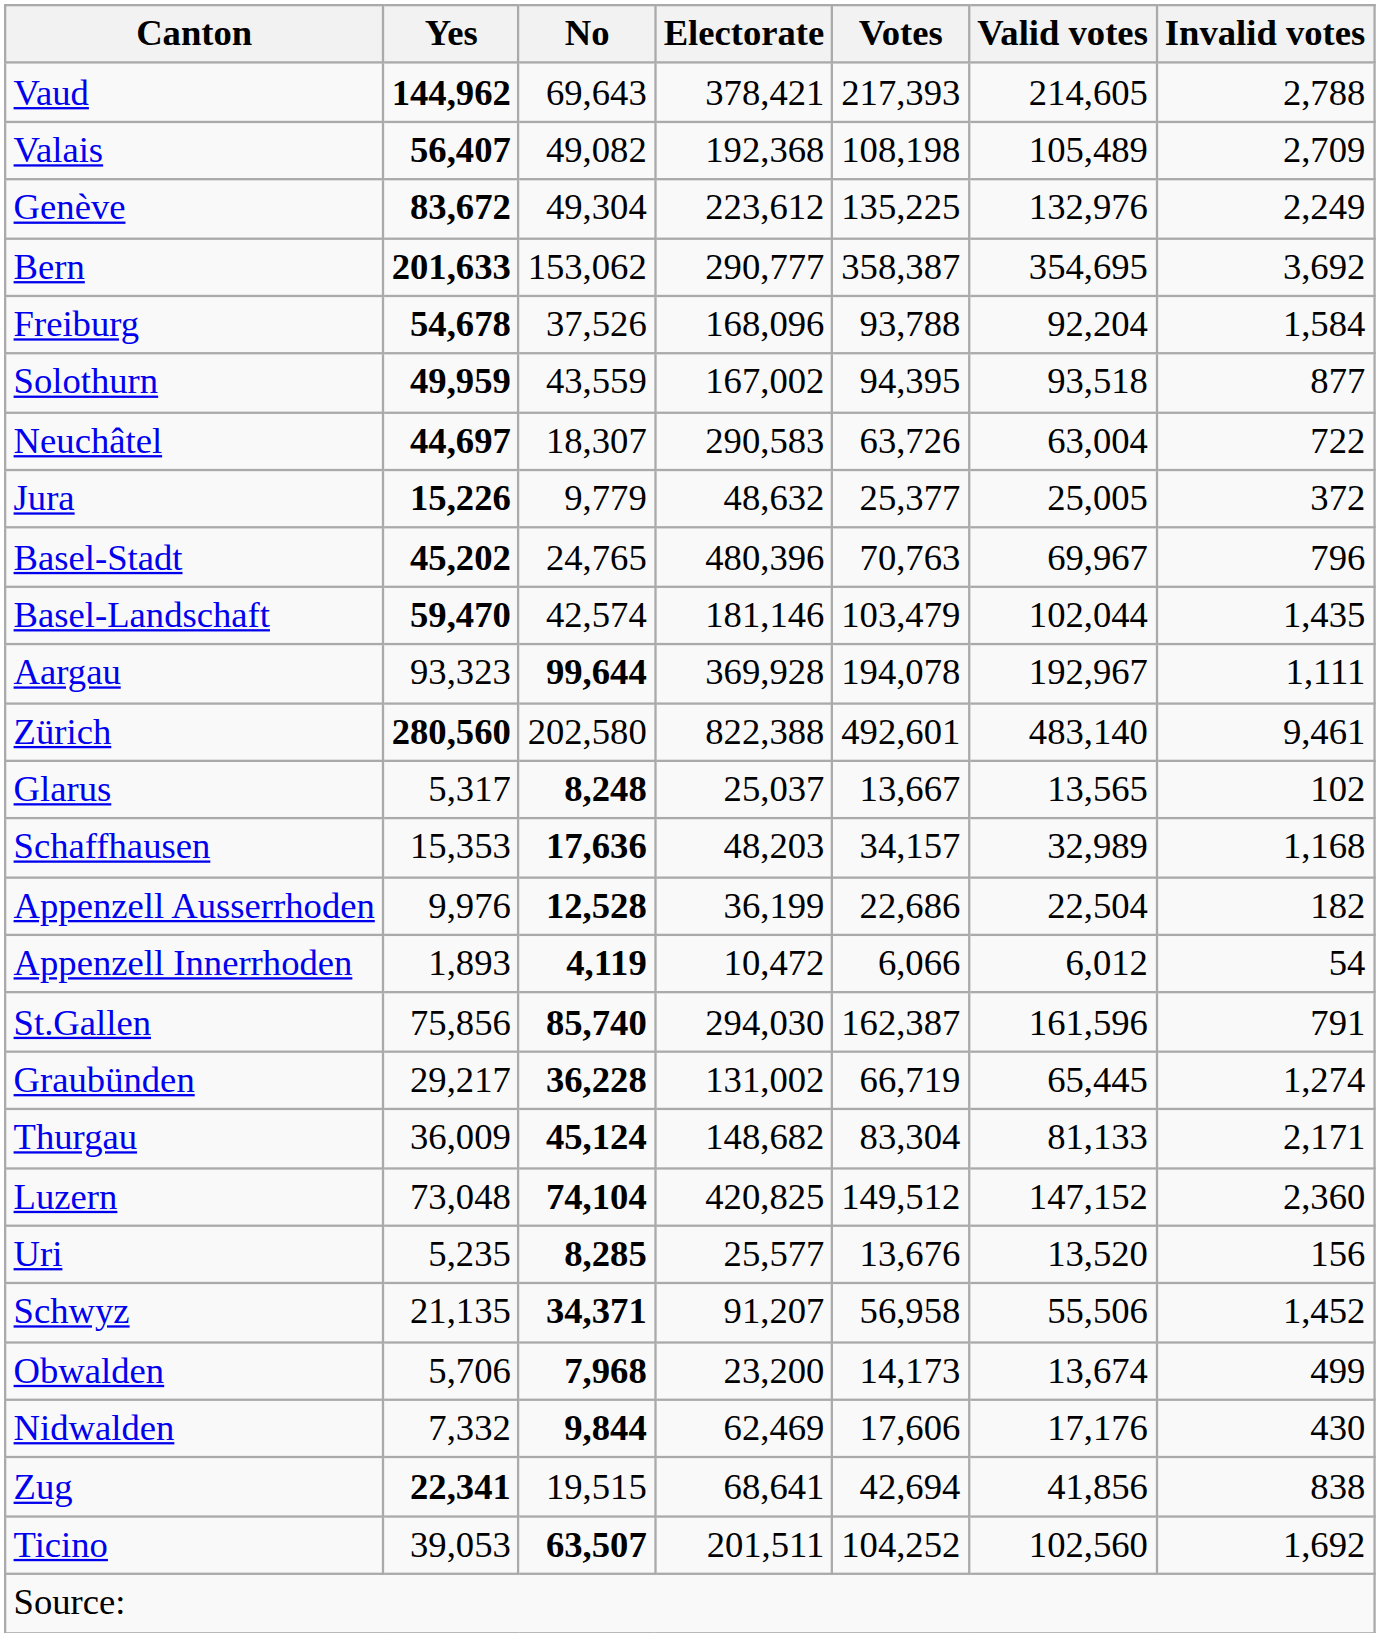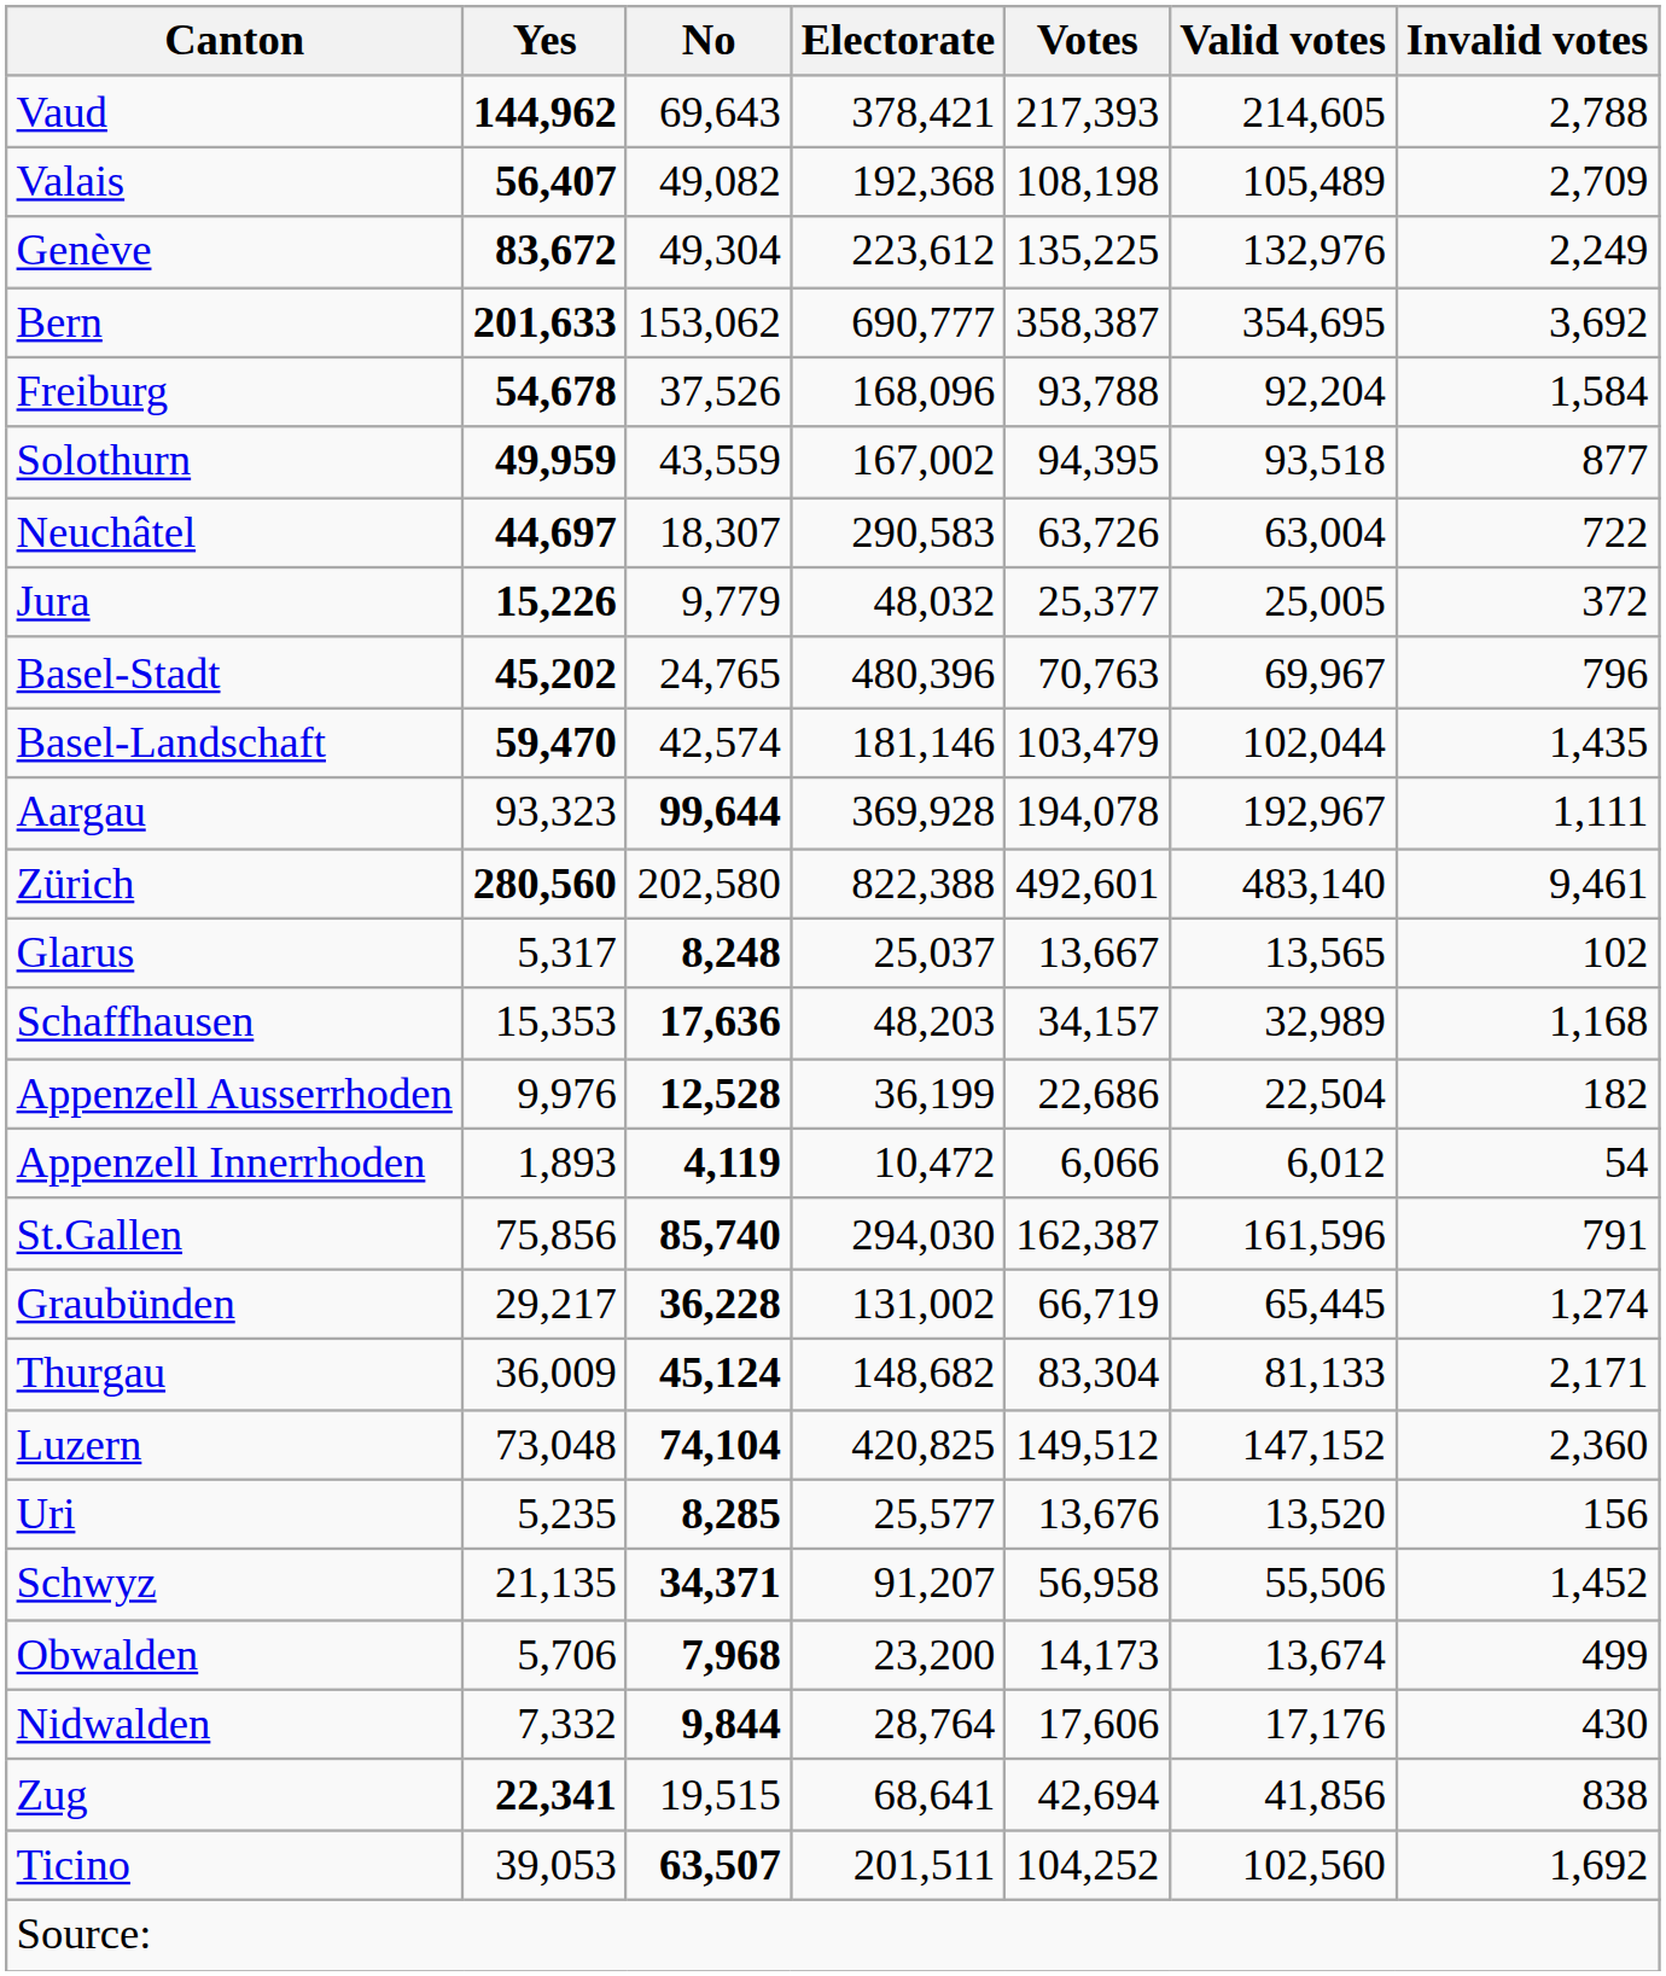 <table class="wikitable sortable" style=text-align:right>
 <tr>
 <th>Canton</th>
 <th>Yes</th>
 <th>No</th>
 <th>Electorate</th>
 <th>Votes</th>
 <th>Valid votes</th>
 <th>Invalid votes</th>
 </tr>
 <tr>
 <td align=left><a href='#'>Vaud</a></td>
 <td><strong>144,962</strong></td>
 <td>69,643</td>
 <td>378,421</td>
 <td>217,393</td>
 <td>214,605</td>
 <td>2,788</td>
 </tr>
 <tr>
 <td align=left><a href='#'>Valais</a></td>
 <td><strong>56,407</strong></td>
 <td>49,082</td>
 <td>192,368</td>
 <td>108,198</td>
 <td>105,489</td>
 <td>2,709</td>
 </tr>
 <tr>
 <td align=left><a href='#'>Genève</a></td>
 <td><strong>83,672</strong></td>
 <td>49,304</td>
 <td>223,612</td>
 <td>135,225</td>
 <td>132,976</td>
 <td>2,249</td>
 </tr>
 <tr>
 <td align=left><a href='#'>Bern</a></td>
 <td><strong>201,633</strong></td>
 <td>153,062</td>
-<td>290,777</td>
+<td>690,777</td>
 <td>358,387</td>
 <td>354,695</td>
 <td>3,692</td>
 </tr>
 <tr>
 <td align=left><a href='#'>Freiburg</a></td>
 <td><strong>54,678</strong></td>
 <td>37,526</td>
 <td>168,096</td>
 <td>93,788</td>
 <td>92,204</td>
 <td>1,584</td>
 </tr>
 <tr>
 <td align=left><a href='#'>Solothurn</a></td>
 <td><strong>49,959</strong></td>
 <td>43,559</td>
 <td>167,002</td>
 <td>94,395</td>
 <td>93,518</td>
 <td>877</td>
 </tr>
 <tr>
 <td align=left><a href='#'>Neuchâtel</a></td>
 <td><strong>44,697</strong></td>
 <td>18,307</td>
 <td>290,583</td>
 <td>63,726</td>
 <td>63,004</td>
 <td>722</td>
 </tr>
 <tr>
 <td align=left><a href='#'>Jura</a></td>
 <td><strong>15,226</strong></td>
 <td>9,779</td>
-<td>48,632</td>
+<td>48,032</td>
 <td>25,377</td>
 <td>25,005</td>
 <td>372</td>
 </tr>
 <tr>
 <td align=left><a href='#'>Basel-Stadt</a></td>
 <td><strong>45,202</strong></td>
 <td>24,765</td>
 <td>480,396</td>
 <td>70,763</td>
 <td>69,967</td>
 <td>796</td>
 </tr>
 <tr>
 <td align=left><a href='#'>Basel-Landschaft</a></td>
 <td><strong>59,470</strong></td>
 <td>42,574</td>
 <td>181,146</td>
 <td>103,479</td>
 <td>102,044</td>
 <td>1,435</td>
 </tr>
 <tr>
 <td align=left><a href='#'>Aargau</a></td>
 <td>93,323</td>
 <td><strong>99,644</strong></td>
 <td>369,928</td>
 <td>194,078</td>
 <td>192,967</td>
 <td>1,111</td>
 </tr>
 <tr>
 <td align=left><a href='#'>Zürich</a></td>
 <td><strong>280,560</strong></td>
 <td>202,580</td>
 <td>822,388</td>
 <td>492,601</td>
 <td>483,140</td>
 <td>9,461</td>
 </tr>
 <tr>
 <td align=left><a href='#'>Glarus</a></td>
 <td>5,317</td>
 <td><strong>8,248</strong></td>
 <td>25,037</td>
 <td>13,667</td>
 <td>13,565</td>
 <td>102</td>
 </tr>
 <tr>
 <td align=left><a href='#'>Schaffhausen</a></td>
 <td>15,353</td>
 <td><strong>17,636</strong></td>
 <td>48,203</td>
 <td>34,157</td>
 <td>32,989</td>
 <td>1,168</td>
 </tr>
 <tr>
 <td align=left><a href='#'>Appenzell Ausserrhoden</a></td>
 <td>9,976</td>
 <td><strong>12,528</strong></td>
 <td>36,199</td>
 <td>22,686</td>
 <td>22,504</td>
 <td>182</td>
 </tr>
 <tr>
 <td align=left><a href='#'>Appenzell Innerrhoden</a></td>
 <td>1,893</td>
 <td><strong>4,119</strong></td>
 <td>10,472</td>
 <td>6,066</td>
 <td>6,012</td>
 <td>54</td>
 </tr>
 <tr>
 <td align=left><a href='#'>St.Gallen</a></td>
 <td>75,856</td>
 <td><strong>85,740</strong></td>
 <td>294,030</td>
 <td>162,387</td>
 <td>161,596</td>
 <td>791</td>
 </tr>
 <tr>
 <td align=left><a href='#'>Graubünden</a></td>
 <td>29,217</td>
 <td><strong>36,228</strong></td>
 <td>131,002</td>
 <td>66,719</td>
 <td>65,445</td>
 <td>1,274</td>
 </tr>
 <tr>
 <td align=left><a href='#'>Thurgau</a></td>
 <td>36,009</td>
 <td><strong>45,124</strong></td>
 <td>148,682</td>
 <td>83,304</td>
 <td>81,133</td>
 <td>2,171</td>
 </tr>
 <tr>
 <td align=left><a href='#'>Luzern</a></td>
 <td>73,048</td>
 <td><strong>74,104</strong></td>
 <td>420,825</td>
 <td>149,512</td>
 <td>147,152</td>
 <td>2,360</td>
 </tr>
 <tr>
 <td align=left><a href='#'>Uri</a></td>
 <td>5,235</td>
 <td><strong>8,285</strong></td>
 <td>25,577</td>
 <td>13,676</td>
 <td>13,520</td>
 <td>156</td>
 </tr>
 <tr>
 <td align=left><a href='#'>Schwyz</a></td>
 <td>21,135</td>
 <td><strong>34,371</strong></td>
 <td>91,207</td>
 <td>56,958</td>
 <td>55,506</td>
 <td>1,452</td>
 </tr>
 <tr>
 <td align=left><a href='#'>Obwalden</a></td>
 <td>5,706</td>
 <td><strong>7,968</strong></td>
 <td>23,200</td>
 <td>14,173</td>
 <td>13,674</td>
 <td>499</td>
 </tr>
 <tr>
 <td align=left><a href='#'>Nidwalden</a></td>
 <td>7,332</td>
 <td><strong>9,844</strong></td>
-<td>62,469</td>
+<td>28,764</td>
 <td>17,606</td>
 <td>17,176</td>
 <td>430</td>
 </tr>
 <tr>
 <td align=left><a href='#'>Zug</a></td>
 <td><strong>22,341</strong></td>
 <td>19,515</td>
 <td>68,641</td>
 <td>42,694</td>
 <td>41,856</td>
 <td>838</td>
 </tr>
 <tr>
 <td align=left><a href='#'>Ticino</a></td>
 <td>39,053</td>
 <td><strong>63,507</strong></td>
 <td>201,511</td>
 <td>104,252</td>
 <td>102,560</td>
 <td>1,692</td>
 </tr>
 <tr class=sortbottom>
 <td align=left colspan=9>Source: </td>
 </tr>
 </table>
